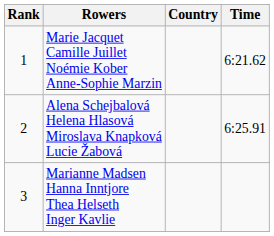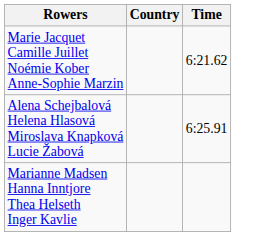 <table class="wikitable" style="text-align:center">
 <tr>
-<th>Rank</th>
 <th>Rowers</th>
 <th>Country</th>
 <th>Time</th>
 </tr>
 <tr>
-<td>1</td>
 <td align="left"><a href='#'>Marie Jacquet</a><br><a href='#'>Camille Juillet</a><br><a href='#'>Noémie Kober</a><br><a href='#'>Anne-Sophie Marzin</a></td>
 <td align="left"></td>
 <td>6:21.62</td>
 </tr>
 <tr>
-<td>2</td>
 <td align="left"><a href='#'>Alena Schejbalová</a><br><a href='#'>Helena Hlasová</a><br><a href='#'>Miroslava Knapková</a><br><a href='#'>Lucie Žabová</a></td>
 <td align="left"></td>
 <td>6:25.91</td>
 </tr>
 <tr>
-<td>3</td>
 <td align="left"><a href='#'>Marianne Madsen</a><br><a href='#'>Hanna Inntjore</a><br><a href='#'>Thea Helseth</a><br><a href='#'>Inger Kavlie</a></td>
 <td align="left"></td>
 <td></td>
 </tr>
 </table>
